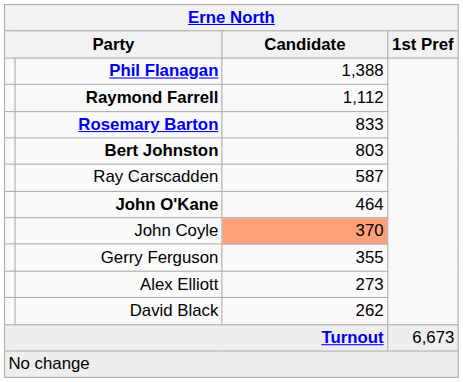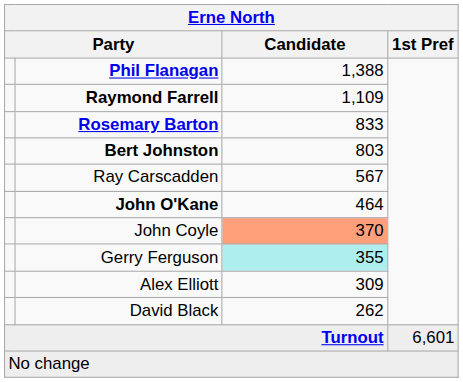 <table class="wikitable">
 <tr>
 <th colspan="4" align="center"><a href='#'>Erne North</a></th>
 </tr>
 <tr>
 <th colspan="2" align="center" width=200>Party</th>
 <th width=150>Candidate</th>
 <th width=60>1st Pref</th>
 </tr>
 <tr>
 <td></td>
 <td align="right"><strong><a href='#'>Phil Flanagan</a></strong></td>
 <td align="right">1,388</td>
 </tr>
 <tr>
 <td></td>
 <td align="right"><strong>Raymond Farrell</strong></td>
-<td align="right">1,112</td>
+<td align="right">1,109</td>
 </tr>
 <tr>
 <td></td>
 <td align="right"><strong><a href='#'>Rosemary Barton</a></strong></td>
 <td align="right">833</td>
 </tr>
 <tr>
 <td></td>
 <td align="right"><strong>Bert Johnston</strong></td>
 <td align="right">803</td>
 </tr>
 <tr>
 <td></td>
 <td align="right">Ray Carscadden</td>
-<td align="right">587</td>
+<td align="right">567</td>
 </tr>
 <tr>
 <td></td>
 <td align="right"><strong>John O'Kane</strong></td>
 <td align="right">464</td>
 </tr>
 <tr>
 <td></td>
 <td align="right">John Coyle</td>
 <td align="right" style="background: lightsalmon;">370</td>
 </tr>
 <tr>
 <td></td>
 <td align="right">Gerry Ferguson</td>
-<td align="right">355</td>
+<td align="right" style="background: paleturquoise;">355</td>
 </tr>
 <tr>
 <td></td>
 <td align="right">Alex Elliott</td>
-<td align="right">273</td>
+<td align="right">309</td>
 </tr>
 <tr>
 <td></td>
 <td align="right">David Black</td>
 <td align="right">262</td>
 </tr>
 <tr bgcolor="EEEEEE">
 <td colspan=3 align="right"><strong><a href='#'>Turnout</a></strong></td>
-<td align="right">6,673</td>
+<td align="right">6,601</td>
 </tr>
 <tr>
 <td colspan=4 bgcolor="EEEEEE">No change</td>
 </tr>
 </table>
